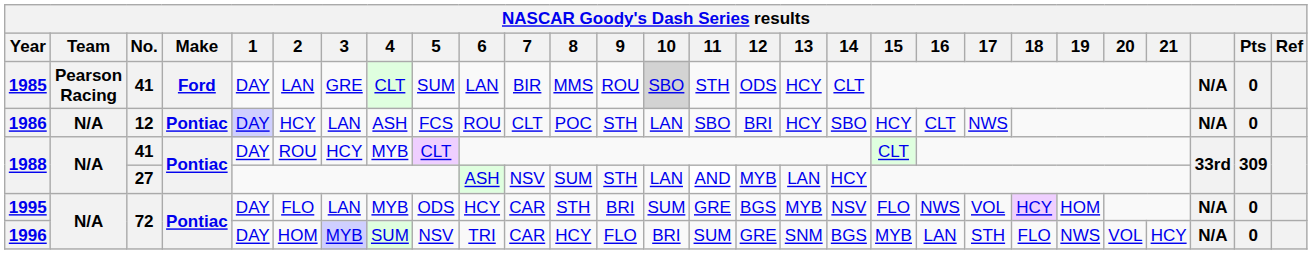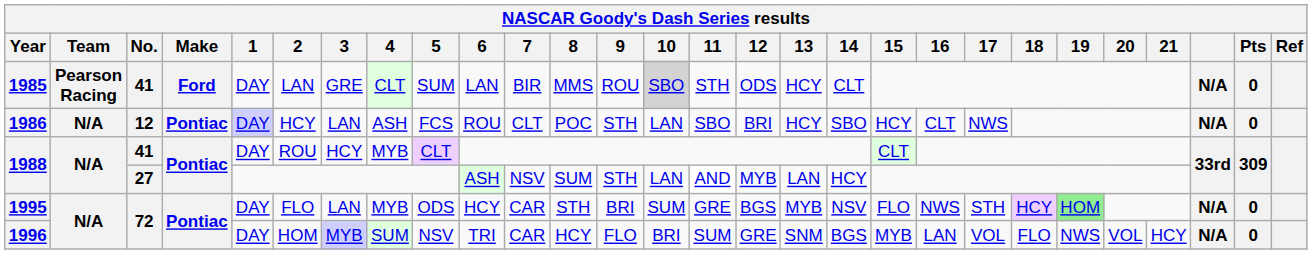 <table class="wikitable" style="text-align:center; font-size:75%">
 <tr>
 <th colspan=32><a href='#'>NASCAR Goody's Dash Series</a> results</th>
 </tr>
 <tr>
 <th>Year</th>
 <th>Team</th>
 <th>No.</th>
 <th>Make</th>
 <th>1</th>
 <th>2</th>
 <th>3</th>
 <th>4</th>
 <th>5</th>
 <th>6</th>
 <th>7</th>
 <th>8</th>
 <th>9</th>
 <th>10</th>
 <th>11</th>
 <th>12</th>
 <th>13</th>
 <th>14</th>
 <th>15</th>
 <th>16</th>
 <th>17</th>
 <th>18</th>
 <th>19</th>
 <th>20</th>
 <th>21</th>
 <th></th>
 <th>Pts</th>
 <th>Ref</th>
 </tr>
 <tr>
 <th><a href='#'>1985</a></th>
 <th>Pearson Racing</th>
 <th>41</th>
 <th><a href='#'>Ford</a></th>
 <td><a href='#'>DAY</a></td>
 <td><a href='#'>LAN</a></td>
 <td><a href='#'>GRE</a></td>
 <td style="background:#DFFFDF;"><a href='#'>CLT</a><br></td>
 <td><a href='#'>SUM</a></td>
 <td><a href='#'>LAN</a></td>
 <td><a href='#'>BIR</a></td>
 <td><a href='#'>MMS</a></td>
 <td><a href='#'>ROU</a></td>
 <td style="background: lightgrey;"><a href='#'>SBO</a></td>
 <td><a href='#'>STH</a></td>
 <td><a href='#'>ODS</a></td>
 <td><a href='#'>HCY</a></td>
 <td><a href='#'>CLT</a></td>
 <td colspan=7></td>
 <th>N/A</th>
 <th>0</th>
 <th></th>
 </tr>
 <tr>
 <th><a href='#'>1986</a></th>
 <th>N/A</th>
 <th>12</th>
 <th><a href='#'>Pontiac</a></th>
 <td style="background:#CFCFFF;"><a href='#'>DAY</a><br></td>
 <td><a href='#'>HCY</a></td>
 <td><a href='#'>LAN</a></td>
 <td><a href='#'>ASH</a></td>
 <td><a href='#'>FCS</a></td>
 <td><a href='#'>ROU</a></td>
 <td><a href='#'>CLT</a></td>
 <td><a href='#'>POC</a></td>
 <td><a href='#'>STH</a></td>
 <td><a href='#'>LAN</a></td>
 <td><a href='#'>SBO</a></td>
 <td><a href='#'>BRI</a></td>
 <td><a href='#'>HCY</a></td>
 <td><a href='#'>SBO</a></td>
 <td><a href='#'>HCY</a></td>
 <td><a href='#'>CLT</a></td>
 <td><a href='#'>NWS</a></td>
 <td colspan=4></td>
 <th>N/A</th>
 <th>0</th>
 <th></th>
 </tr>
 <tr>
 <th rowspan=2><a href='#'>1988</a></th>
 <th rowspan=2>N/A</th>
 <th>41</th>
 <th rowspan=2><a href='#'>Pontiac</a></th>
 <td><a href='#'>DAY</a></td>
 <td><a href='#'>ROU</a></td>
 <td><a href='#'>HCY</a></td>
 <td><a href='#'>MYB</a></td>
 <td style="background:#EFCFFF;"><a href='#'>CLT</a><br></td>
 <td colspan=9></td>
 <td style="background:#DFFFDF;"><a href='#'>CLT</a><br></td>
 <td colspan=6></td>
 <th rowspan=2>33rd</th>
 <th rowspan=2>309</th>
 <th rowspan=2></th>
 </tr>
 <tr>
 <th>27</th>
 <td colspan=5></td>
 <td style="background:#DFFFDF;"><a href='#'>ASH</a><br></td>
 <td><a href='#'>NSV</a></td>
 <td><a href='#'>SUM</a></td>
 <td><a href='#'>STH</a></td>
 <td><a href='#'>LAN</a></td>
 <td style="background:#FFFFFF;"><a href='#'>AND</a><br></td>
 <td><a href='#'>MYB</a></td>
 <td><a href='#'>LAN</a></td>
 <td><a href='#'>HCY</a></td>
 <td colspan=7></td>
 </tr>
 <tr>
 <th><a href='#'>1995</a></th>
 <th rowspan=2>N/A</th>
 <th rowspan=2>72</th>
 <th rowspan=2><a href='#'>Pontiac</a></th>
 <td><a href='#'>DAY</a></td>
 <td><a href='#'>FLO</a></td>
 <td><a href='#'>LAN</a></td>
 <td><a href='#'>MYB</a></td>
 <td><a href='#'>ODS</a></td>
 <td><a href='#'>HCY</a></td>
 <td><a href='#'>CAR</a></td>
 <td><a href='#'>STH</a></td>
 <td><a href='#'>BRI</a></td>
 <td><a href='#'>SUM</a></td>
 <td><a href='#'>GRE</a></td>
 <td><a href='#'>BGS</a></td>
 <td><a href='#'>MYB</a></td>
 <td><a href='#'>NSV</a></td>
 <td><a href='#'>FLO</a></td>
 <td><a href='#'>NWS</a></td>
-<td><a href='#'>VOL</a></td>
+<td><a href='#'>STH</a></td>
 <td style="background:#EFCFFF;"><a href='#'>HCY</a><br></td>
-<td><a href='#'>HOM</a></td>
+<td style="background: lightgreen;"><a href='#'>HOM</a></td>
 <td colspan=2></td>
 <th>N/A</th>
 <th>0</th>
 <th></th>
 </tr>
 <tr>
 <th><a href='#'>1996</a></th>
 <td><a href='#'>DAY</a></td>
 <td><a href='#'>HOM</a></td>
 <td style="background:#CFCFFF;"><a href='#'>MYB</a><br></td>
 <td style="background:#DFFFDF;"><a href='#'>SUM</a><br></td>
 <td><a href='#'>NSV</a></td>
 <td><a href='#'>TRI</a></td>
 <td><a href='#'>CAR</a></td>
 <td><a href='#'>HCY</a></td>
 <td><a href='#'>FLO</a></td>
 <td><a href='#'>BRI</a></td>
 <td><a href='#'>SUM</a></td>
 <td><a href='#'>GRE</a></td>
 <td><a href='#'>SNM</a></td>
 <td><a href='#'>BGS</a></td>
 <td><a href='#'>MYB</a></td>
 <td><a href='#'>LAN</a></td>
-<td><a href='#'>STH</a></td>
+<td><a href='#'>VOL</a></td>
 <td><a href='#'>FLO</a></td>
 <td><a href='#'>NWS</a></td>
 <td><a href='#'>VOL</a></td>
 <td><a href='#'>HCY</a></td>
 <th>N/A</th>
 <th>0</th>
 <th></th>
 </tr>
 </table>
